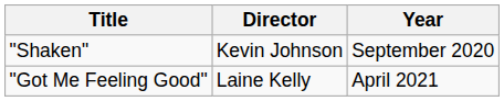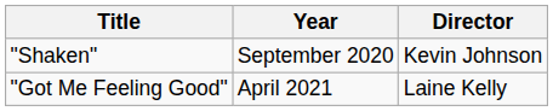 <table class="wikitable">
 <tr>
 <th>Title</th>
+<th>Year</th>
 <th>Director</th>
-<th>Year</th>
 </tr>
 <tr>
 <td>"Shaken"</td>
+<td>September 2020</td>
 <td>Kevin Johnson</td>
-<td>September 2020</td>
 </tr>
 <tr>
 <td>"Got Me Feeling Good"</td>
+<td>April 2021</td>
 <td>Laine Kelly</td>
-<td>April 2021</td>
 </tr>
 </table>
